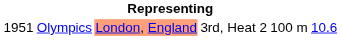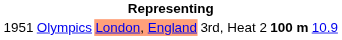 <table>
 <tr>
 <th colspan="6">Representing </th>
 </tr>
 <tr>
 <td>1951</td>
 <td><a href='#'>Olympics</a></td>
 <td style="background: lightsalmon;"><a href='#'>London</a>, <a href='#'>England</a></td>
 <td>3rd, Heat 2</td>
-<td>100 m</td>
-<td><a href='#'>10.6</a></td>
+<td><strong>100 m</strong></td>
+<td><a href='#'>10.9</a></td>
 </tr>
 </table>
